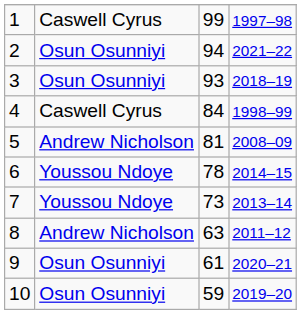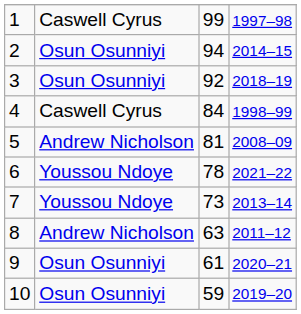 <table class="wikitable">
 <tr>
 </tr>
 <tr>
 <td>1</td>
 <td>Caswell Cyrus</td>
 <td>99</td>
 <td style="font-size:80%;"><a href='#'>1997–98</a></td>
 </tr>
 <tr>
 <td>2</td>
 <td><a href='#'>Osun Osunniyi</a></td>
 <td>94</td>
-<td style="font-size:80%;"><a href='#'>2021–22</a></td>
+<td style="font-size:80%;"><a href='#'>2014–15</a></td>
 </tr>
 <tr>
 <td>3</td>
 <td><a href='#'>Osun Osunniyi</a></td>
-<td>93</td>
+<td>92</td>
 <td style="font-size:80%;"><a href='#'>2018–19</a></td>
 </tr>
 <tr>
 <td>4</td>
 <td>Caswell Cyrus</td>
 <td>84</td>
 <td style="font-size:80%;"><a href='#'>1998–99</a></td>
 </tr>
 <tr>
 <td>5</td>
 <td><a href='#'>Andrew Nicholson</a></td>
 <td>81</td>
 <td style="font-size:80%;"><a href='#'>2008–09</a></td>
 </tr>
 <tr>
 <td>6</td>
 <td><a href='#'>Youssou Ndoye</a></td>
 <td>78</td>
-<td style="font-size:80%;"><a href='#'>2014–15</a></td>
+<td style="font-size:80%;"><a href='#'>2021–22</a></td>
 </tr>
 <tr>
 <td>7</td>
 <td><a href='#'>Youssou Ndoye</a></td>
 <td>73</td>
 <td style="font-size:80%;"><a href='#'>2013–14</a></td>
 </tr>
 <tr>
 <td>8</td>
 <td><a href='#'>Andrew Nicholson</a></td>
 <td>63</td>
 <td style="font-size:80%;"><a href='#'>2011–12</a></td>
 </tr>
 <tr>
 <td>9</td>
 <td><a href='#'>Osun Osunniyi</a></td>
 <td>61</td>
 <td style="font-size:80%;"><a href='#'>2020–21</a></td>
 </tr>
 <tr>
 <td>10</td>
 <td><a href='#'>Osun Osunniyi</a></td>
 <td>59</td>
 <td style="font-size:80%;"><a href='#'>2019–20</a></td>
 </tr>
 </table>
